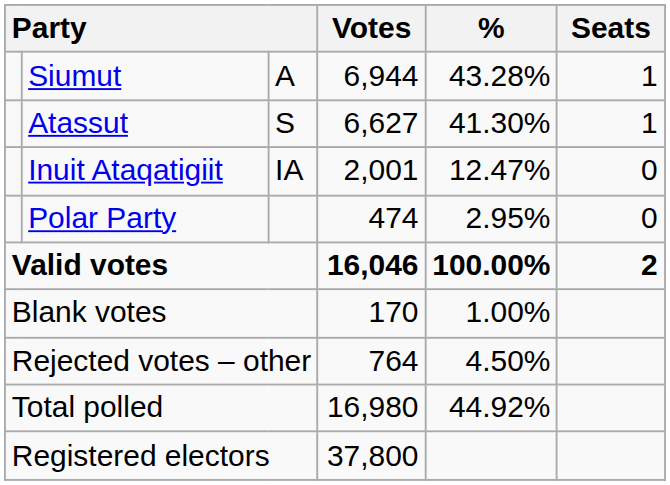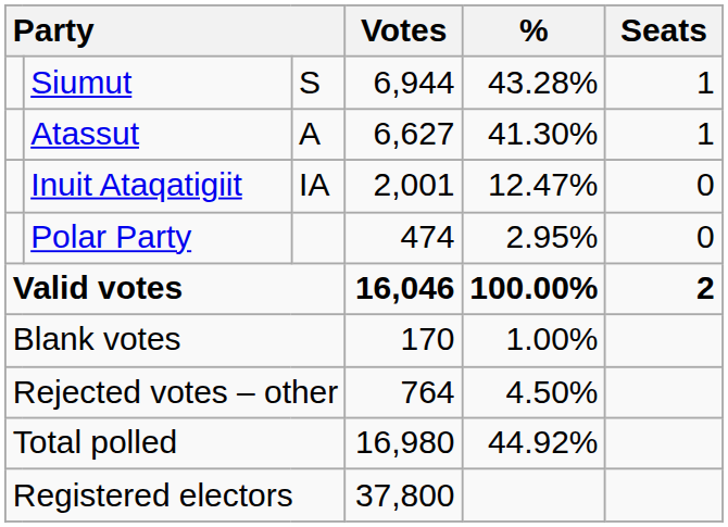 <table class="wikitable" border="1" style="text-align:right;">
 <tr>
 <th style="text-align:left;" valign=bottom colspan=3>Party</th>
 <th align=center valign=bottom width="50">Votes</th>
 <th align=center valign=bottom width="50">%</th>
 <th align=center valign=bottom width="50">Seats</th>
 </tr>
 <tr>
 <td></td>
 <td align=left><a href='#'>Siumut</a></td>
-<td align=left>A</td>
+<td align=left>S</td>
 <td>6,944</td>
 <td>43.28%</td>
 <td>1</td>
 </tr>
 <tr>
 <td></td>
 <td align=left><a href='#'>Atassut</a></td>
-<td align=left>S</td>
+<td align=left>A</td>
 <td>6,627</td>
 <td>41.30%</td>
 <td>1</td>
 </tr>
 <tr>
 <td></td>
 <td align=left><a href='#'>Inuit Ataqatigiit</a></td>
 <td align=left>IA</td>
 <td>2,001</td>
 <td>12.47%</td>
 <td>0</td>
 </tr>
 <tr>
 <td></td>
 <td align=left><a href='#'>Polar Party</a></td>
 <td></td>
 <td>474</td>
 <td>2.95%</td>
 <td>0</td>
 </tr>
 <tr style="font-weight:bold">
 <td align=left colspan=3>Valid votes</td>
 <td>16,046</td>
 <td>100.00%</td>
 <td>2</td>
 </tr>
 <tr>
 <td align=left colspan=3>Blank votes</td>
 <td>170</td>
 <td>1.00%</td>
 <td></td>
 </tr>
 <tr>
 <td align=left colspan=3>Rejected votes – other</td>
 <td>764</td>
 <td>4.50%</td>
 <td></td>
 </tr>
 <tr>
 <td align=left colspan=3>Total polled</td>
 <td>16,980</td>
 <td>44.92%</td>
 <td></td>
 </tr>
 <tr>
 <td align=left colspan=3>Registered electors</td>
 <td>37,800</td>
 <td></td>
 <td></td>
 </tr>
 </table>
